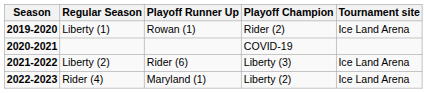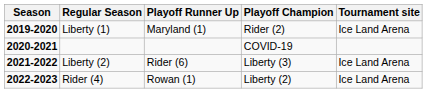 <table class="wikitable">
 <tr>
 <th>Season</th>
 <th>Regular Season</th>
 <th>Playoff Runner Up</th>
 <th>Playoff Champion</th>
 <th>Tournament site</th>
 </tr>
 <tr>
 <td><strong>2019-2020</strong></td>
 <td>Liberty (1)</td>
-<td>Rowan (1)</td>
+<td>Maryland (1)</td>
 <td>Rider (2)</td>
 <td>Ice Land Arena</td>
 </tr>
 <tr>
 <td><strong>2020-2021</strong></td>
 <td></td>
 <td></td>
 <td>COVID-19</td>
 <td></td>
 </tr>
 <tr>
 <td><strong>2021-2022</strong></td>
 <td>Liberty (2)</td>
 <td>Rider (6)</td>
 <td>Liberty (3)</td>
 <td>Ice Land Arena</td>
 </tr>
 <tr>
 <td><strong>2022-2023</strong></td>
 <td>Rider (4)</td>
-<td>Maryland (1)</td>
+<td>Rowan (1)</td>
 <td>Liberty (2)</td>
 <td>Ice Land Arena</td>
 </tr>
 </table>
